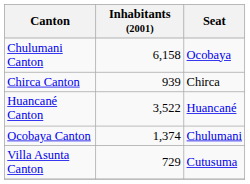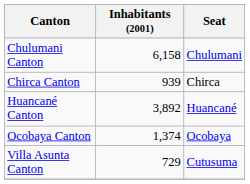 <table class="wikitable" border="1" style="width:35%;" border="1">
 <tr bgcolor=silver>
 <th><strong>Canton</strong></th>
 <th><strong>Inhabitants <small>(2001)</small></strong></th>
 <th><strong>Seat</strong></th>
 </tr>
 <tr>
 <td><a href='#'>Chulumani Canton</a></td>
 <td align="right">6,158</td>
-<td><a href='#'>Ocobaya</a></td>
+<td><a href='#'>Chulumani</a></td>
 </tr>
 <tr>
 <td><a href='#'>Chirca Canton</a></td>
 <td align="right">939</td>
 <td>Chirca</td>
 </tr>
 <tr>
 <td><a href='#'>Huancané Canton</a></td>
-<td align="right">3,522</td>
+<td align="right">3,892</td>
 <td><a href='#'>Huancané</a></td>
 </tr>
 <tr>
 <td><a href='#'>Ocobaya Canton</a></td>
 <td align="right">1,374</td>
-<td><a href='#'>Chulumani</a></td>
+<td><a href='#'>Ocobaya</a></td>
 </tr>
 <tr>
 <td><a href='#'>Villa Asunta Canton</a></td>
 <td align="right">729</td>
 <td><a href='#'>Cutusuma</a></td>
 </tr>
 <tr>
 </tr>
 </table>
